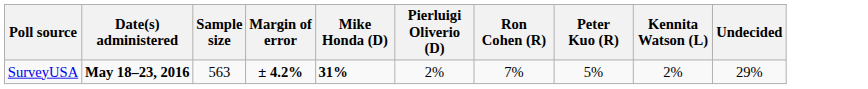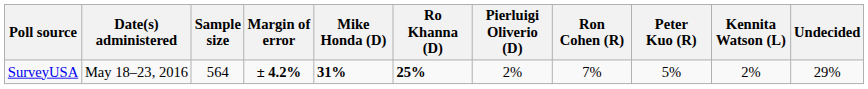 <table class="wikitable">
 <tr>
 <th>Poll source</th>
 <th>Date(s)<br>administered</th>
 <th>Sample<br>size</th>
 <th>Margin of<br>error</th>
 <th style="width:80px;">Mike<br>Honda (D)</th>
+<th style="width:80px;">Ro<br>Khanna (D)</th>
 <th style="width:80px;">Pierluigi<br>Oliverio (D)</th>
 <th style="width:80px;">Ron<br>Cohen (R)</th>
 <th style="width:80px;">Peter<br>Kuo (R)</th>
 <th style="width:80px;">Kennita<br>Watson (L)</th>
 <th>Undecided</th>
 </tr>
 <tr>
 <td><a href='#'>SurveyUSA</a></td>
-<td align=center><strong>May 18–23, 2016</strong></td>
-<td align=center>563</td>
+<td align=center>May 18–23, 2016</td>
+<td align=center>564</td>
 <td align=center><strong>± 4.2%</strong></td>
 <td><strong>31%</strong></td>
+<td><strong>25%</strong></td>
 <td align=center>2%</td>
 <td align=center>7%</td>
 <td align=center>5%</td>
 <td align=center>2%</td>
 <td align=center>29%</td>
 </tr>
 </table>
